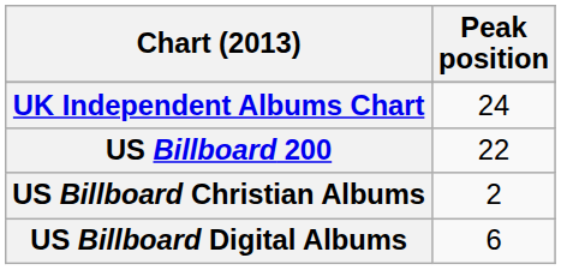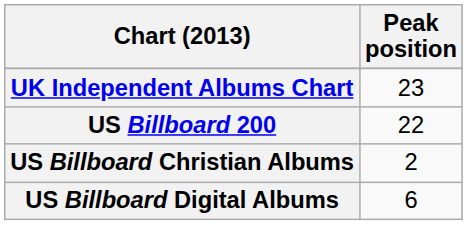 <table class="wikitable sortable plainrowheaders" style="text-align:center">
 <tr>
 <th>Chart (2013)</th>
 <th>Peak<br>position</th>
 </tr>
 <tr>
 </tr>
 <tr>
 </tr>
 <tr>
 </tr>
 <tr>
 </tr>
 <tr>
 </tr>
 <tr>
 <th scope="row"><a href='#'>UK Independent Albums Chart</a></th>
-<td>24</td>
+<td>23</td>
 </tr>
 <tr>
 <th scope="row">US <a href='#'><em>Billboard</em> 200</a></th>
 <td>22</td>
 </tr>
 <tr>
 <th scope="row">US <em>Billboard</em> Christian Albums</th>
 <td>2</td>
 </tr>
 <tr>
 <th scope="row">US <em>Billboard</em> Digital Albums</th>
 <td>6</td>
 </tr>
 </table>
